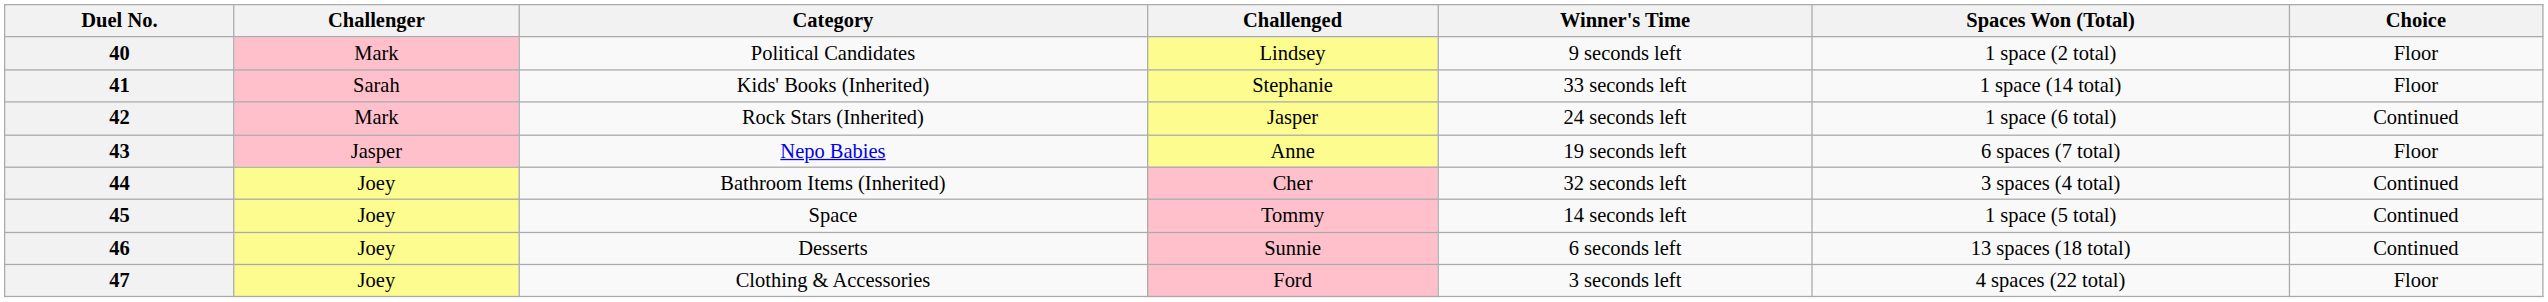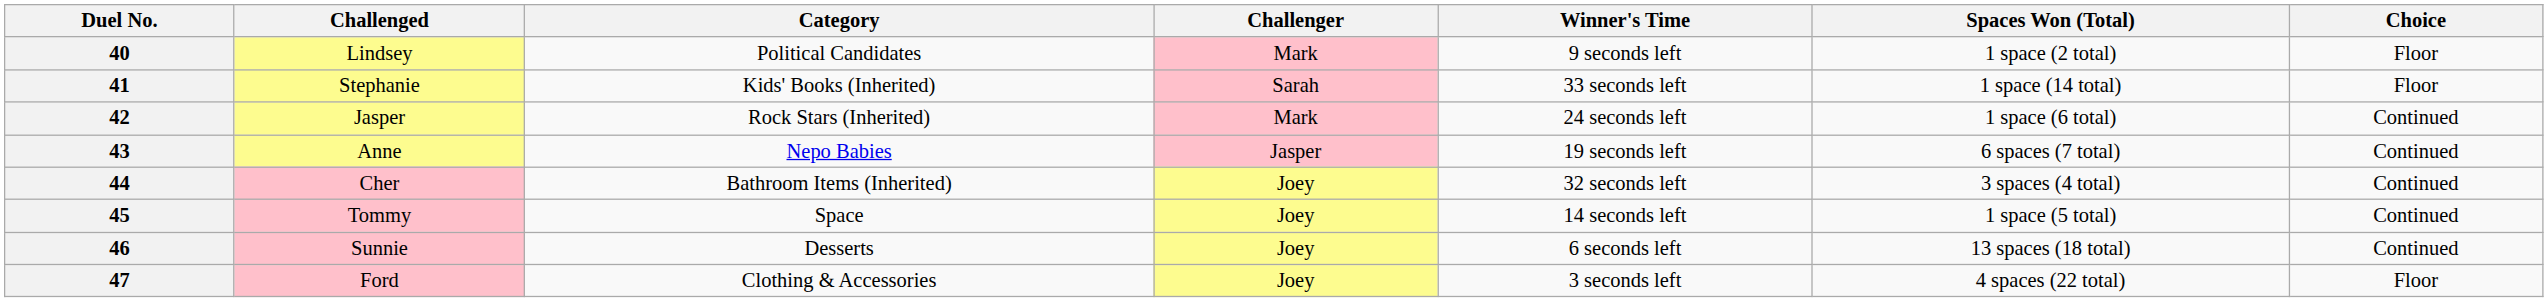 <table class="wikitable sortable mw-collapsible mw-collapsed" style="text-align:center; width:100%">
 <tr>
 <th scope="col">Duel No.</th>
+<th scope="col">Challenged</th>
+<th scope="col">Category</th>
 <th scope="col">Challenger</th>
-<th scope="col">Category</th>
-<th scope="col">Challenged</th>
 <th scope="col">Winner's Time</th>
 <th scope="col">Spaces Won (Total)</th>
 <th scope="col">Choice</th>
 </tr>
 <tr>
 <th>40</th>
+<td style="background:#fdfc8f;">Lindsey</td>
+<td>Political Candidates</td>
 <td style="background:pink;">Mark</td>
-<td>Political Candidates</td>
-<td style="background:#fdfc8f;">Lindsey</td>
 <td>9 seconds left</td>
 <td>1 space (2 total)</td>
 <td>Floor</td>
 </tr>
 <tr>
 <th>41</th>
+<td style="background:#fdfc8f;">Stephanie</td>
+<td>Kids' Books (Inherited)</td>
 <td style="background:pink;">Sarah</td>
-<td>Kids' Books (Inherited)</td>
-<td style="background:#fdfc8f;">Stephanie</td>
 <td>33 seconds left</td>
 <td>1 space (14 total)</td>
 <td>Floor</td>
 </tr>
 <tr>
 <th>42</th>
+<td style="background:#fdfc8f;">Jasper</td>
+<td>Rock Stars (Inherited)</td>
 <td style="background:pink;">Mark</td>
-<td>Rock Stars (Inherited)</td>
-<td style="background:#fdfc8f;">Jasper</td>
 <td>24 seconds left</td>
 <td>1 space (6 total)</td>
 <td>Continued</td>
 </tr>
 <tr>
 <th>43</th>
+<td style="background:#fdfc8f;">Anne</td>
+<td><a href='#'>Nepo Babies</a></td>
 <td style="background:pink;">Jasper</td>
-<td><a href='#'>Nepo Babies</a></td>
-<td style="background:#fdfc8f;">Anne</td>
 <td>19 seconds left</td>
 <td>6 spaces (7 total)</td>
-<td>Floor</td>
+<td>Continued</td>
 </tr>
 <tr>
 <th>44</th>
+<td style="background:pink;">Cher</td>
+<td>Bathroom Items (Inherited)</td>
 <td style="background:#fdfc8f;">Joey</td>
-<td>Bathroom Items (Inherited)</td>
-<td style="background:pink;">Cher</td>
 <td>32 seconds left</td>
 <td>3 spaces (4 total)</td>
 <td>Continued</td>
 </tr>
 <tr>
 <th>45</th>
+<td style="background:pink;">Tommy</td>
+<td>Space</td>
 <td style="background:#fdfc8f;">Joey</td>
-<td>Space</td>
-<td style="background:pink;">Tommy</td>
 <td>14 seconds left</td>
 <td>1 space (5 total)</td>
 <td>Continued</td>
 </tr>
 <tr>
 <th>46</th>
+<td style="background:pink;">Sunnie</td>
+<td>Desserts</td>
 <td style="background:#fdfc8f;">Joey</td>
-<td>Desserts</td>
-<td style="background:pink;">Sunnie</td>
 <td>6 seconds left</td>
 <td>13 spaces (18 total)</td>
 <td>Continued</td>
 </tr>
 <tr>
 <th>47</th>
+<td style="background:pink;">Ford</td>
+<td>Clothing & Accessories</td>
 <td style="background:#fdfc8f;">Joey</td>
-<td>Clothing & Accessories</td>
-<td style="background:pink;">Ford</td>
 <td>3 seconds left</td>
 <td>4 spaces (22 total)</td>
 <td>Floor</td>
 </tr>
 </table>
